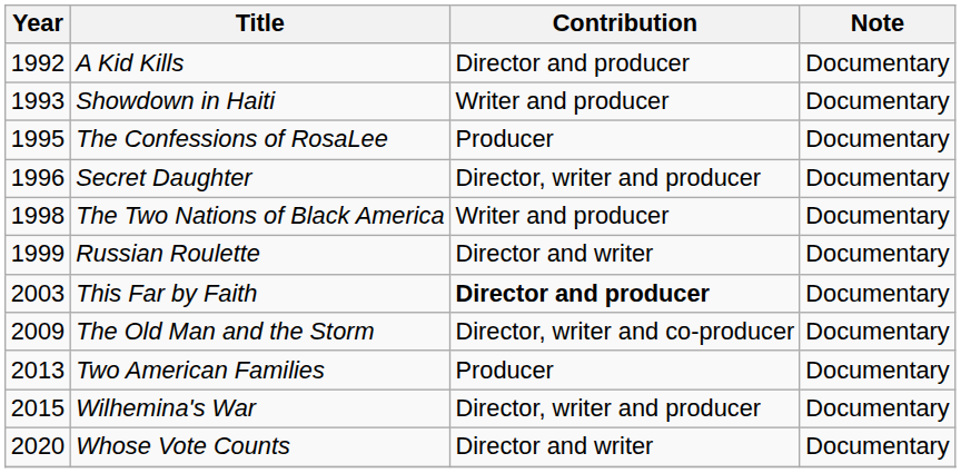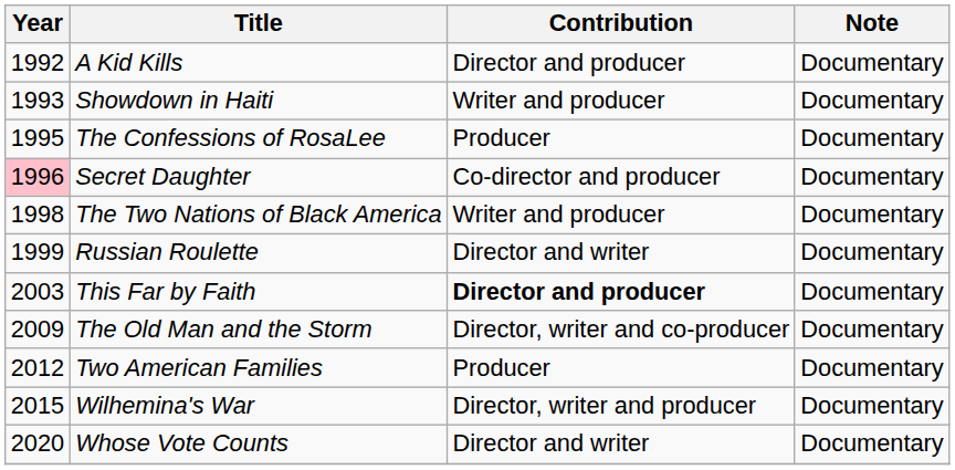 <table class="wikitable sortable">
 <tr>
 <th>Year</th>
 <th>Title</th>
 <th>Contribution</th>
 <th>Note</th>
 </tr>
 <tr>
 <td>1992</td>
 <td><em>A Kid Kills</em></td>
 <td>Director and producer</td>
 <td>Documentary</td>
 </tr>
 <tr>
 <td>1993</td>
 <td><em>Showdown in Haiti</em></td>
 <td>Writer and producer</td>
 <td>Documentary</td>
 </tr>
 <tr>
 <td>1995</td>
 <td><em>The Confessions of RosaLee</em></td>
 <td>Producer</td>
 <td>Documentary</td>
 </tr>
 <tr>
-<td>1996</td>
+<td style="background: pink;">1996</td>
 <td><em>Secret Daughter</em></td>
-<td>Director, writer and producer</td>
+<td>Co-director and producer</td>
 <td>Documentary</td>
 </tr>
 <tr>
 <td>1998</td>
 <td><em>The Two Nations of Black America</em></td>
 <td>Writer and producer</td>
 <td>Documentary</td>
 </tr>
 <tr>
 <td>1999</td>
 <td><em>Russian Roulette</em></td>
 <td>Director and writer</td>
 <td>Documentary</td>
 </tr>
 <tr>
 <td>2003</td>
 <td><em>This Far by Faith</em></td>
 <td><strong>Director and producer</strong></td>
 <td>Documentary</td>
 </tr>
 <tr>
 <td>2009</td>
 <td><em>The Old Man and the Storm</em></td>
 <td>Director, writer and co-producer</td>
 <td>Documentary</td>
 </tr>
 <tr>
-<td>2013</td>
+<td>2012</td>
 <td><em>Two American Families</em></td>
 <td>Producer</td>
 <td>Documentary</td>
 </tr>
 <tr>
 <td>2015</td>
 <td><em>Wilhemina's War</em></td>
 <td>Director, writer and producer</td>
 <td>Documentary</td>
 </tr>
 <tr>
 <td>2020</td>
 <td><em>Whose Vote Counts</em></td>
 <td>Director and writer</td>
 <td>Documentary</td>
 </tr>
 <tr>
 </tr>
 <tr>
 </tr>
 </table>
